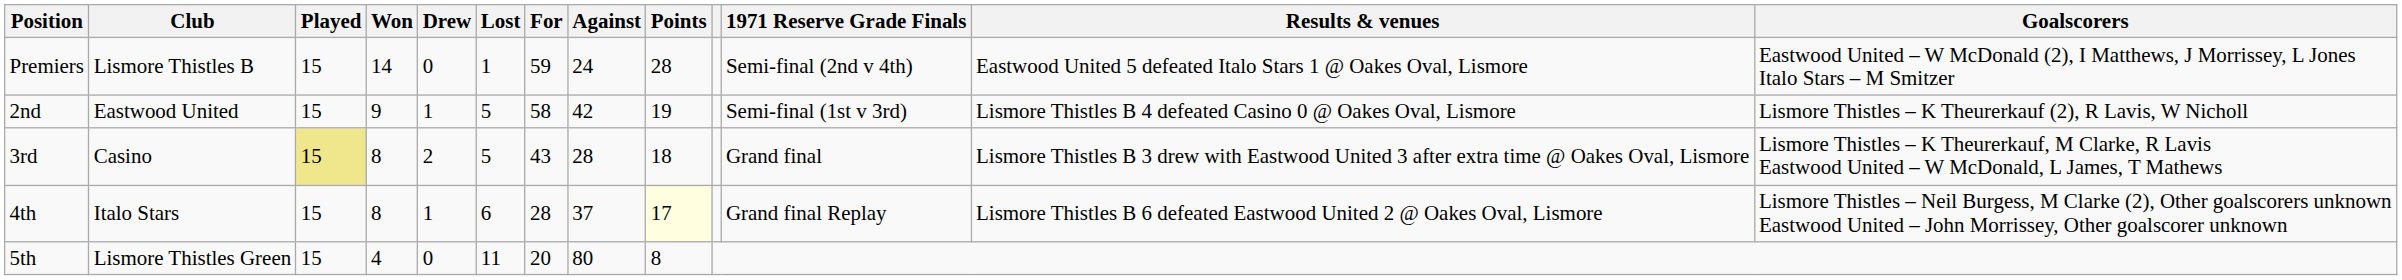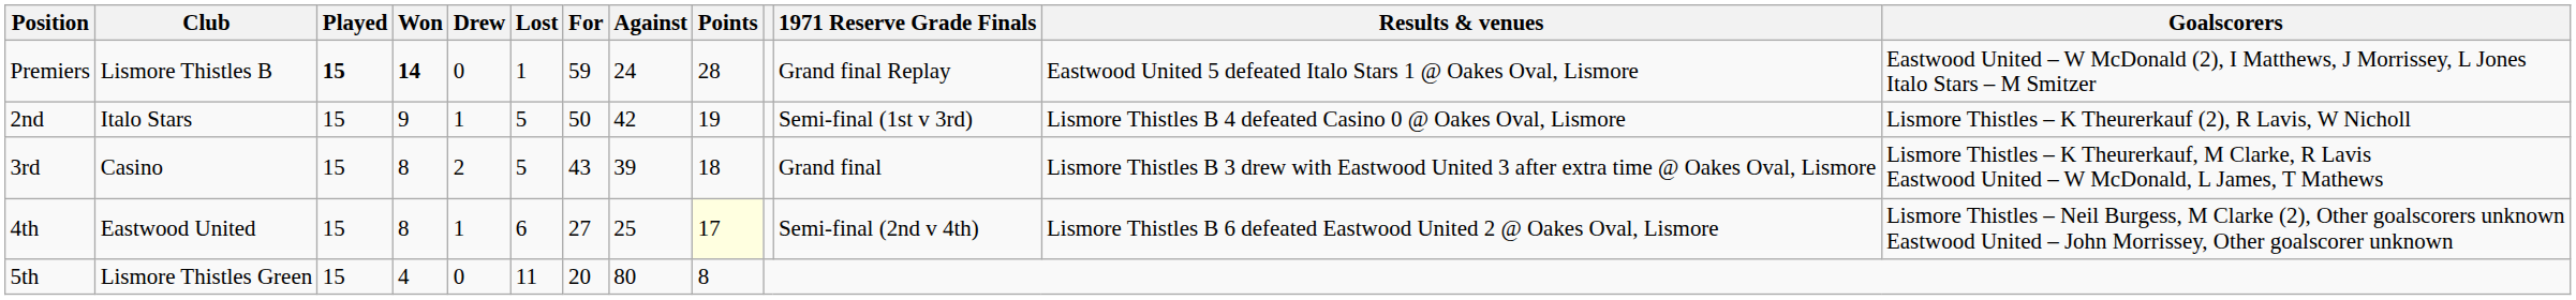 <table class="wikitable">
 <tr>
 <th>Position</th>
 <th>Club</th>
 <th>Played</th>
 <th>Won</th>
 <th>Drew</th>
 <th>Lost</th>
 <th>For</th>
 <th>Against</th>
 <th>Points</th>
 <th></th>
 <th>1971 Reserve Grade Finals</th>
 <th>Results & venues</th>
 <th>Goalscorers</th>
 </tr>
 <tr>
 <td>Premiers</td>
 <td>Lismore Thistles B</td>
-<td>15</td>
-<td>14</td>
+<td><strong>15</strong></td>
+<td><strong>14</strong></td>
 <td>0</td>
 <td>1</td>
 <td>59</td>
 <td>24</td>
 <td>28</td>
 <td></td>
-<td>Semi-final (2nd v 4th)</td>
+<td>Grand final Replay</td>
 <td>Eastwood United 5 defeated Italo Stars 1 @ Oakes Oval, Lismore</td>
 <td>Eastwood United – W McDonald (2), I Matthews, J Morrissey, L Jones<br>Italo Stars – M Smitzer</td>
 </tr>
 <tr>
 <td>2nd</td>
-<td>Eastwood United</td>
+<td>Italo Stars</td>
 <td>15</td>
 <td>9</td>
 <td>1</td>
 <td>5</td>
-<td>58</td>
+<td>50</td>
 <td>42</td>
 <td>19</td>
 <td></td>
 <td>Semi-final (1st v 3rd)</td>
 <td>Lismore Thistles B 4 defeated Casino 0 @ Oakes Oval, Lismore</td>
 <td>Lismore Thistles – K Theurerkauf (2), R Lavis, W Nicholl</td>
 </tr>
 <tr>
 <td>3rd</td>
 <td>Casino</td>
-<td style="background: khaki;">15</td>
+<td>15</td>
 <td>8</td>
 <td>2</td>
 <td>5</td>
 <td>43</td>
-<td>28</td>
+<td>39</td>
 <td>18</td>
 <td></td>
 <td>Grand final</td>
 <td>Lismore Thistles B 3 drew with Eastwood United 3 after extra time @ Oakes Oval, Lismore</td>
 <td>Lismore Thistles – K Theurerkauf, M Clarke, R Lavis<br>Eastwood United – W McDonald, L James, T Mathews</td>
 </tr>
 <tr>
 <td>4th</td>
-<td>Italo Stars</td>
+<td>Eastwood United</td>
 <td>15</td>
 <td>8</td>
 <td>1</td>
 <td>6</td>
-<td>28</td>
-<td>37</td>
+<td>27</td>
+<td>25</td>
 <td style="background: lightyellow;">17</td>
 <td></td>
-<td>Grand final Replay</td>
+<td>Semi-final (2nd v 4th)</td>
 <td>Lismore Thistles B 6 defeated Eastwood United 2 @ Oakes Oval, Lismore</td>
 <td>Lismore Thistles – Neil Burgess, M Clarke (2), Other goalscorers unknown<br>Eastwood United – John Morrissey, Other goalscorer unknown</td>
 </tr>
 <tr>
 <td>5th</td>
 <td>Lismore Thistles Green</td>
 <td>15</td>
 <td>4</td>
 <td>0</td>
 <td>11</td>
 <td>20</td>
 <td>80</td>
 <td>8</td>
 </tr>
 </table>
